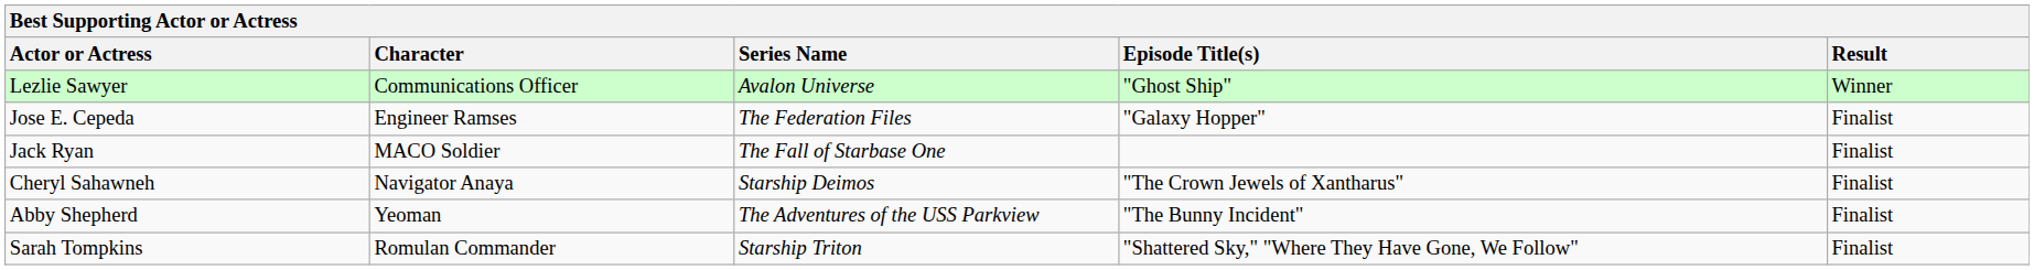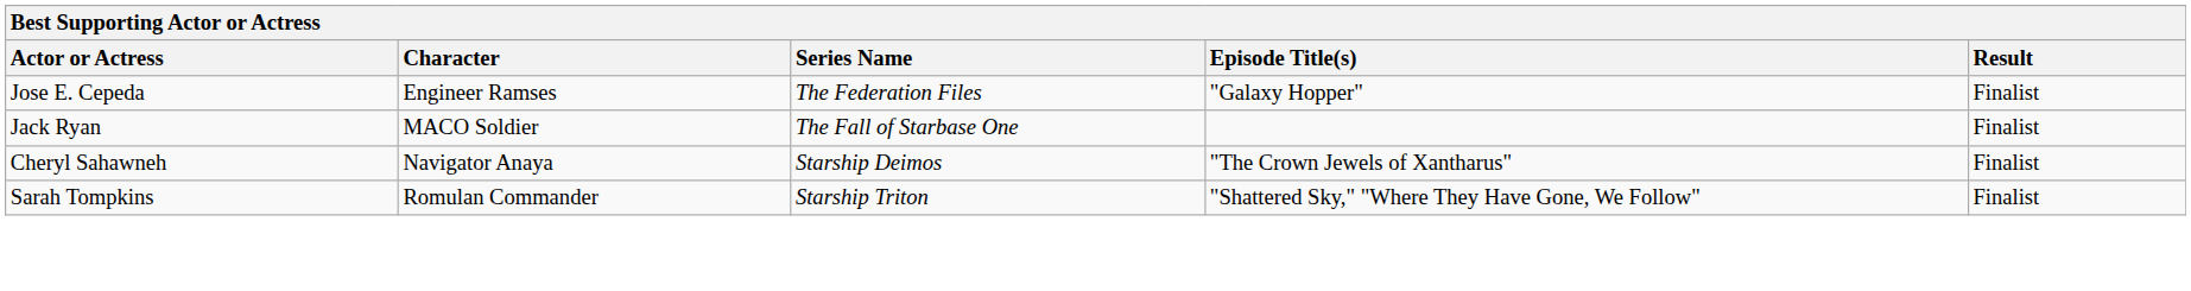 <table class="wikitable" width=100%>
 <tr>
 <th colspan="5" ! style="text-align:left;">Best Supporting Actor or Actress</th>
 </tr>
 <tr>
 <th style="text-align:left; width: 18%;"><strong>Actor or Actress</strong></th>
 <th style="text-align:left; width: 18%;"><strong>Character</strong></th>
 <th style="text-align:left; width: 19%;"><strong>Series Name</strong></th>
 <th style="text-align:left; width: 35%;"><strong>Episode Title(s)</strong></th>
 <th style="text-align:left; width: 10%;"><strong>Result</strong></th>
-</tr>
-<tr style="background-color:#ccffcc;">
-<td>Lezlie Sawyer</td>
-<td>Communications Officer</td>
-<td><em>Avalon Universe</em></td>
-<td>"Ghost Ship"</td>
-<td>Winner</td>
 </tr>
 <tr>
 <td>Jose E. Cepeda</td>
 <td>Engineer Ramses</td>
 <td><em>The Federation Files</em></td>
 <td>"Galaxy Hopper"</td>
 <td>Finalist</td>
 </tr>
 <tr>
 <td>Jack Ryan</td>
 <td>MACO Soldier</td>
 <td><em>The Fall of Starbase One</em></td>
 <td></td>
 <td>Finalist</td>
 </tr>
 <tr>
 <td>Cheryl Sahawneh</td>
 <td>Navigator Anaya</td>
 <td><em>Starship Deimos</em></td>
 <td>"The Crown Jewels of Xantharus"</td>
 <td>Finalist</td>
 </tr>
 <tr>
-<td>Abby Shepherd</td>
-<td>Yeoman</td>
-<td><em>The Adventures of the USS Parkview</em></td>
-<td>"The Bunny Incident"</td>
-<td>Finalist</td>
-</tr>
-<tr>
 <td>Sarah Tompkins</td>
 <td>Romulan Commander</td>
 <td><em>Starship Triton</em></td>
 <td>"Shattered Sky," "Where They Have Gone, We Follow"</td>
 <td>Finalist</td>
 </tr>
 </table>
